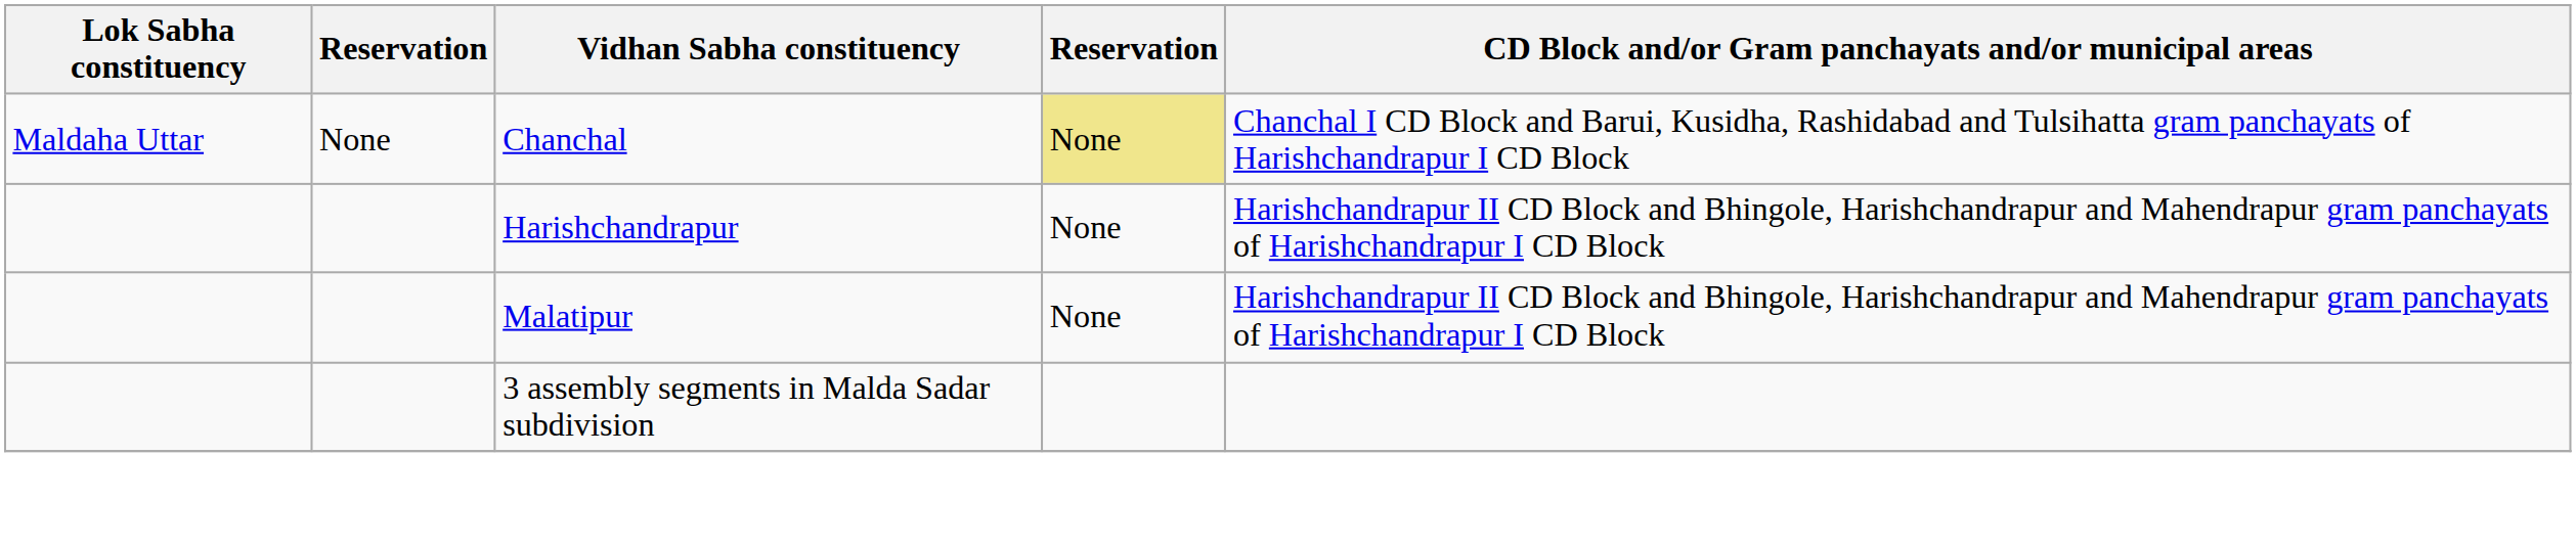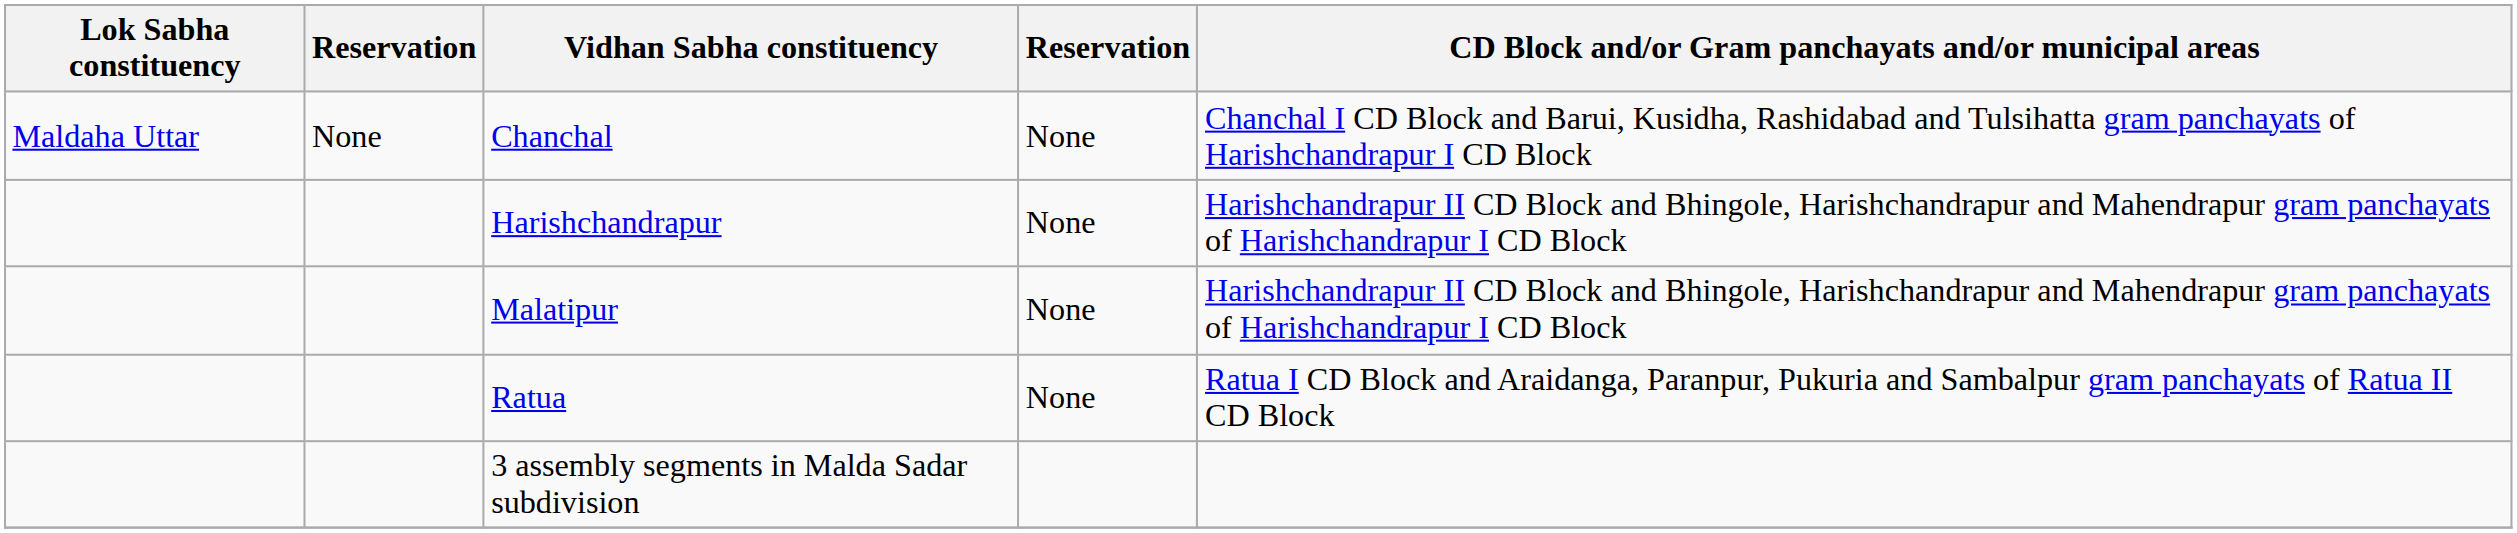 <table class="wikitable sortable">
 <tr>
 <th>Lok Sabha constituency</th>
 <th>Reservation</th>
 <th>Vidhan Sabha constituency</th>
 <th>Reservation</th>
 <th>CD Block and/or Gram panchayats and/or municipal areas</th>
 </tr>
 <tr>
 <td><a href='#'>Maldaha Uttar</a></td>
 <td>None</td>
 <td><a href='#'>Chanchal</a></td>
-<td style="background: khaki;">None</td>
+<td>None</td>
 <td><a href='#'>Chanchal I</a> CD Block and Barui, Kusidha, Rashidabad and Tulsihatta <a href='#'>gram panchayats</a> of  <a href='#'>Harishchandrapur I</a> CD Block</td>
 </tr>
 <tr>
 <td></td>
 <td></td>
 <td><a href='#'>Harishchandrapur</a></td>
 <td>None</td>
 <td><a href='#'>Harishchandrapur II</a> CD Block and  Bhingole, Harishchandrapur and Mahendrapur <a href='#'>gram panchayats</a> of <a href='#'>Harishchandrapur I</a> CD Block</td>
 </tr>
 <tr>
 <td></td>
 <td></td>
 <td><a href='#'>Malatipur</a></td>
 <td>None</td>
 <td><a href='#'>Harishchandrapur II</a> CD Block and  Bhingole, Harishchandrapur and Mahendrapur <a href='#'>gram panchayats</a> of <a href='#'>Harishchandrapur I</a> CD Block</td>
 </tr>
 <tr>
 <td></td>
 <td></td>
+<td><a href='#'>Ratua</a></td>
+<td>None</td>
+<td><a href='#'>Ratua I</a> CD Block and Araidanga, Paranpur, Pukuria and Sambalpur <a href='#'>gram panchayats</a> of <a href='#'>Ratua II</a> CD Block</td>
+</tr>
+<tr>
+<td></td>
+<td></td>
 <td>3 assembly segments in Malda Sadar subdivision</td>
 <td></td>
 <td></td>
 </tr>
 <tr>
 </tr>
 </table>
